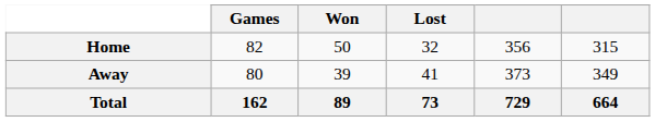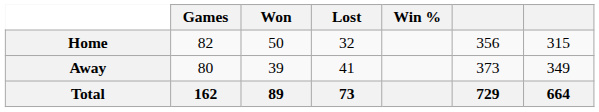 <table class="wikitable" style="font-size:95%; text-align:center; width:38em; border:0;margin:0.5em auto;">
 <tr>
 <td width="28%" style="background:#fff;border:0;"></td>
 <th width="12%">Games</th>
 <th width="12%">Won</th>
 <th width="12%">Lost</th>
+<th width="12%">Win %</th>
 <th width="12%"></th>
 <th width="12%"></th>
 </tr>
 <tr>
 <th>Home</th>
 <td>82</td>
 <td>50</td>
 <td>32</td>
+<td></td>
 <td>356</td>
 <td>315</td>
 </tr>
 <tr>
 <th>Away</th>
 <td>80</td>
 <td>39</td>
 <td>41</td>
+<td></td>
 <td>373</td>
 <td>349</td>
 </tr>
 <tr>
 <th>Total</th>
 <th>162</th>
 <th>89</th>
 <th>73</th>
+<th></th>
 <th>729</th>
 <th>664</th>
 </tr>
 </table>
